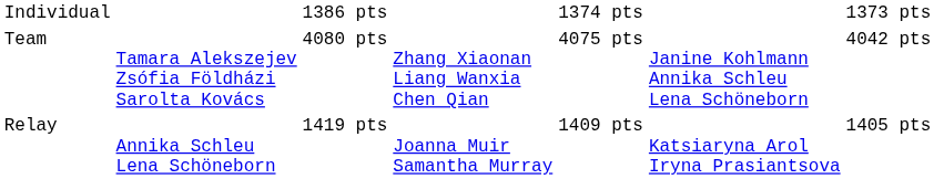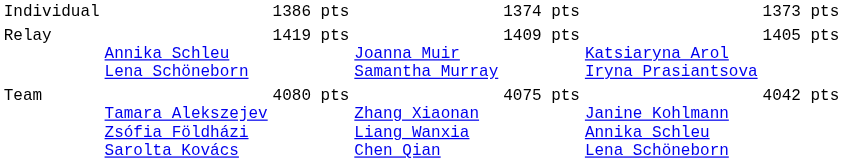 <table>
 <tr style="vertical-align:top;">
 <td>Individual<br></td>
 <td></td>
 <td>1386 pts</td>
 <td></td>
 <td>1374 pts</td>
 <td></td>
 <td>1373 pts</td>
 </tr>
 <tr style="vertical-align:top;">
+<td>Relay<br></td>
+<td><br><a href='#'>Annika Schleu</a><br><a href='#'>Lena Schöneborn</a></td>
+<td>1419 pts</td>
+<td><br><a href='#'>Joanna Muir</a><br><a href='#'>Samantha Murray</a></td>
+<td>1409 pts</td>
+<td><br><a href='#'>Katsiaryna Arol</a><br><a href='#'>Iryna Prasiantsova</a></td>
+<td>1405 pts</td>
+</tr>
+<tr style="vertical-align:top;">
 <td>Team<br></td>
 <td><br><a href='#'>Tamara Alekszejev</a><br><a href='#'>Zsófia Földházi</a><br><a href='#'>Sarolta Kovács</a></td>
 <td>4080 pts</td>
 <td><br><a href='#'>Zhang Xiaonan</a><br><a href='#'>Liang Wanxia</a><br><a href='#'>Chen Qian</a></td>
 <td>4075 pts</td>
 <td><br><a href='#'>Janine Kohlmann</a><br><a href='#'>Annika Schleu</a><br><a href='#'>Lena Schöneborn</a></td>
 <td>4042 pts</td>
 </tr>
-<tr style="vertical-align:top;">
-<td>Relay<br></td>
-<td><br><a href='#'>Annika Schleu</a><br><a href='#'>Lena Schöneborn</a></td>
-<td>1419 pts</td>
-<td><br><a href='#'>Joanna Muir</a><br><a href='#'>Samantha Murray</a></td>
-<td>1409 pts</td>
-<td><br><a href='#'>Katsiaryna Arol</a><br><a href='#'>Iryna Prasiantsova</a></td>
-<td>1405 pts</td>
-</tr>
 </table>
